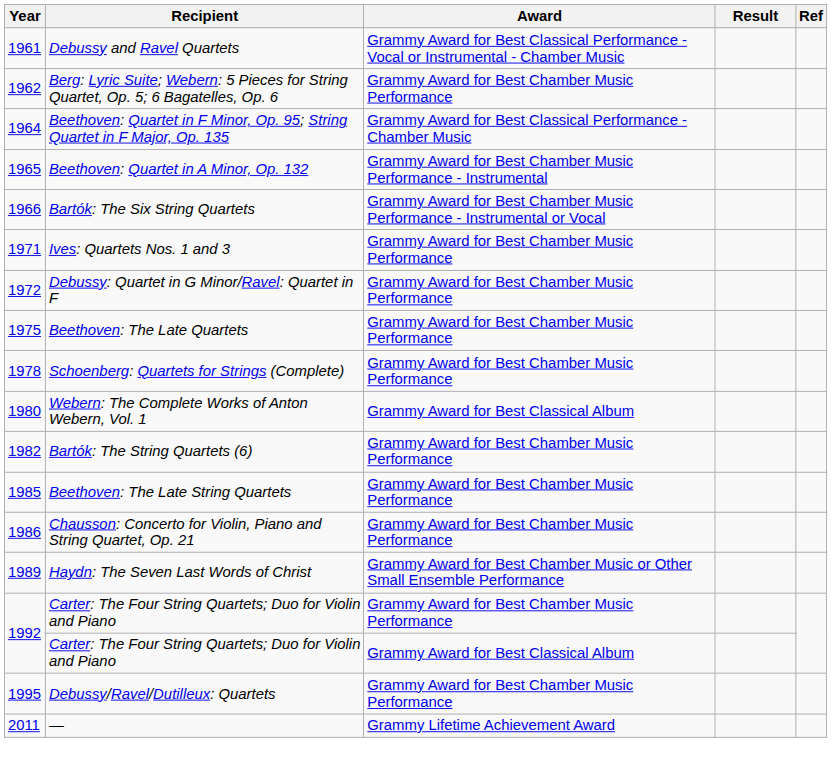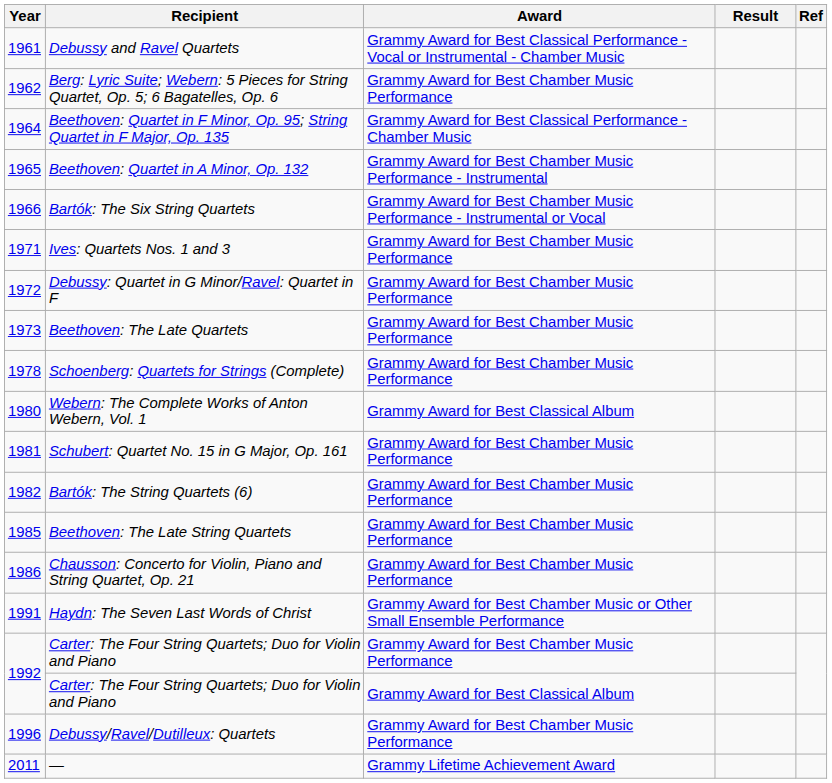 <table class="wikitable" style="width:70%;">
 <tr>
 <th width=5%>Year</th>
 <th style="width:40%;">Recipient</th>
 <th style="width:45%;">Award</th>
 <th style="width:10%;">Result</th>
 <th style="width:5%;">Ref</th>
 </tr>
 <tr>
 <td><a href='#'>1961</a></td>
 <td><em><a href='#'>Debussy</a> and <a href='#'>Ravel</a> Quartets</em></td>
 <td><a href='#'>Grammy Award for Best Classical Performance - Vocal or Instrumental - Chamber Music</a></td>
 <td></td>
 <td></td>
 </tr>
 <tr>
 <td><a href='#'>1962</a></td>
 <td><em><a href='#'>Berg</a>: <a href='#'>Lyric Suite</a>; <a href='#'>Webern</a>: 5 Pieces for String Quartet, Op. 5; 6 Bagatelles, Op. 6</em></td>
 <td><a href='#'>Grammy Award for Best Chamber Music Performance</a></td>
 <td></td>
 <td></td>
 </tr>
 <tr>
 <td><a href='#'>1964</a></td>
 <td><em><a href='#'>Beethoven</a>: <a href='#'>Quartet in F Minor, Op. 95</a>; <a href='#'>String Quartet in F Major, Op. 135</a></em></td>
 <td><a href='#'>Grammy Award for Best Classical Performance - Chamber Music</a></td>
 <td></td>
 <td></td>
 </tr>
 <tr>
 <td><a href='#'>1965</a></td>
 <td><em><a href='#'>Beethoven</a>: <a href='#'>Quartet in A Minor, Op. 132</a></em></td>
 <td><a href='#'>Grammy Award for Best Chamber Music Performance - Instrumental</a></td>
 <td></td>
 <td></td>
 </tr>
 <tr>
 <td><a href='#'>1966</a></td>
 <td><em><a href='#'>Bartók</a>: The Six String Quartets</em></td>
 <td><a href='#'>Grammy Award for Best Chamber Music Performance - Instrumental or Vocal</a></td>
 <td></td>
 <td></td>
 </tr>
 <tr>
 <td><a href='#'>1971</a></td>
 <td><em><a href='#'>Ives</a>: Quartets Nos. 1 and 3</em></td>
 <td><a href='#'>Grammy Award for Best Chamber Music Performance</a></td>
 <td></td>
 <td></td>
 </tr>
 <tr>
 <td><a href='#'>1972</a></td>
 <td><em><a href='#'>Debussy</a>: Quartet in G Minor/<a href='#'>Ravel</a>: Quartet in F</em></td>
 <td><a href='#'>Grammy Award for Best Chamber Music Performance</a></td>
 <td></td>
 <td style="text-align:center;"></td>
 </tr>
 <tr>
-<td><a href='#'>1975</a></td>
+<td><a href='#'>1973</a></td>
 <td><em><a href='#'>Beethoven</a>: The Late Quartets</em></td>
 <td><a href='#'>Grammy Award for Best Chamber Music Performance</a></td>
 <td></td>
 <td></td>
 </tr>
 <tr>
 <td><a href='#'>1978</a></td>
 <td><em><a href='#'>Schoenberg</a>: <a href='#'>Quartets for Strings</a> (Complete)</em></td>
 <td><a href='#'>Grammy Award for Best Chamber Music Performance</a></td>
 <td></td>
 <td rowspan="1" style="text-align:center;"></td>
 </tr>
 <tr>
 <td><a href='#'>1980</a></td>
 <td><em><a href='#'>Webern</a>: The Complete Works of Anton Webern, Vol. 1</em></td>
 <td><a href='#'>Grammy Award for Best Classical Album</a></td>
+<td></td>
+<td></td>
+</tr>
+<tr>
+<td><a href='#'>1981</a></td>
+<td><em><a href='#'>Schubert</a>: Quartet No. 15 in G Major, Op. 161</em></td>
+<td><a href='#'>Grammy Award for Best Chamber Music Performance</a></td>
 <td></td>
 <td></td>
 </tr>
 <tr>
 <td><a href='#'>1982</a></td>
 <td><em><a href='#'>Bartók</a>: The String Quartets (6)</em></td>
 <td><a href='#'>Grammy Award for Best Chamber Music Performance</a></td>
 <td></td>
 <td></td>
 </tr>
 <tr>
 <td><a href='#'>1985</a></td>
 <td><em><a href='#'>Beethoven</a>: The Late String Quartets</em></td>
 <td><a href='#'>Grammy Award for Best Chamber Music Performance</a></td>
 <td></td>
 <td style="text-align:center;"></td>
 </tr>
 <tr>
 <td><a href='#'>1986</a></td>
 <td><em><a href='#'>Chausson</a>: Concerto for Violin, Piano and String Quartet, Op. 21</em></td>
 <td><a href='#'>Grammy Award for Best Chamber Music Performance</a></td>
 <td></td>
 <td></td>
 </tr>
 <tr>
-<td><a href='#'>1989</a></td>
+<td><a href='#'>1991</a></td>
 <td><em><a href='#'>Haydn</a>: The Seven Last Words of Christ</em></td>
 <td><a href='#'>Grammy Award for Best Chamber Music or Other Small Ensemble Performance</a></td>
 <td></td>
 <td></td>
 </tr>
 <tr>
 <td rowspan="2"><a href='#'>1992</a></td>
 <td><em><a href='#'>Carter</a>: The Four String Quartets; Duo for Violin and Piano</em></td>
 <td><a href='#'>Grammy Award for Best Chamber Music Performance</a></td>
 <td></td>
 <td rowspan="2" style="text-align:center;"></td>
 </tr>
 <tr>
 <td><em><a href='#'>Carter</a>: The Four String Quartets; Duo for Violin and Piano</em></td>
 <td><a href='#'>Grammy Award for Best Classical Album</a></td>
 <td></td>
 </tr>
 <tr>
-<td><a href='#'>1995</a></td>
+<td><a href='#'>1996</a></td>
 <td><em><a href='#'>Debussy</a>/<a href='#'>Ravel</a>/<a href='#'>Dutilleux</a>: Quartets</em></td>
 <td><a href='#'>Grammy Award for Best Chamber Music Performance</a></td>
 <td></td>
 <td></td>
 </tr>
 <tr>
 <td><a href='#'>2011</a></td>
 <td>—</td>
 <td><a href='#'>Grammy Lifetime Achievement Award</a></td>
 <td></td>
 <td></td>
 </tr>
 </table>
